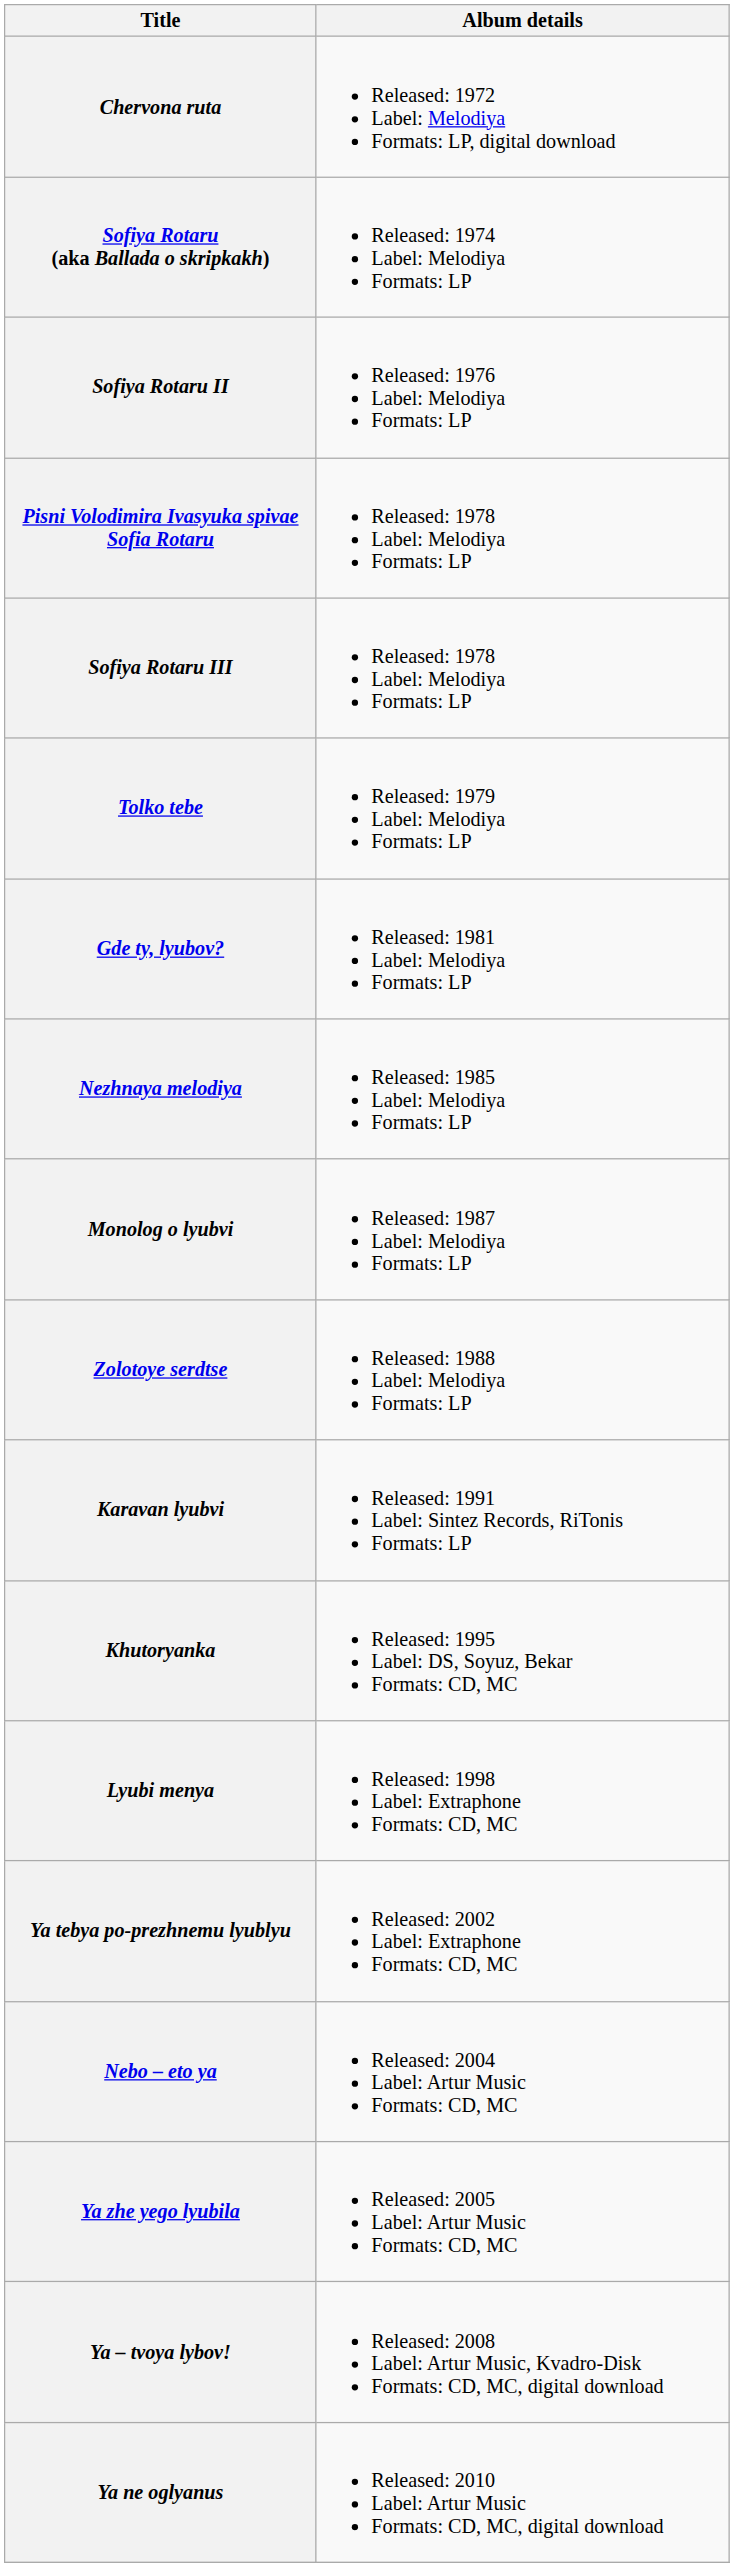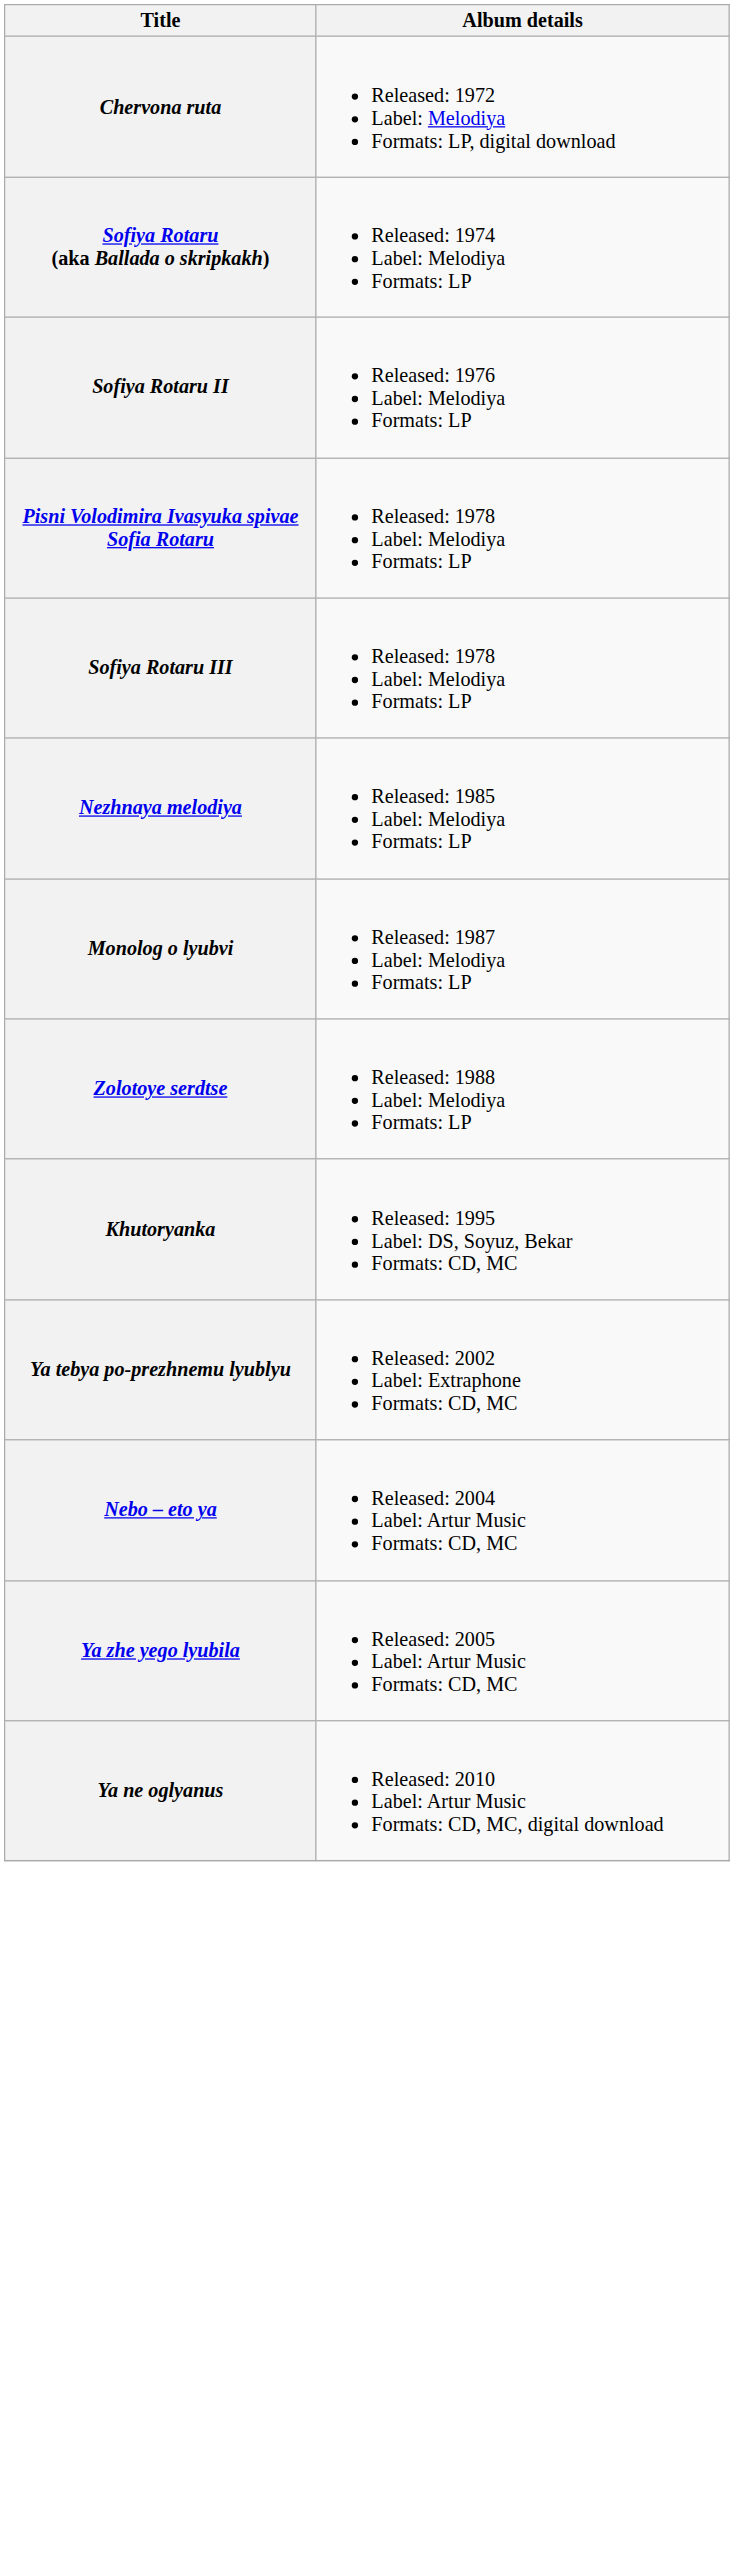 <table class="wikitable plainrowheaders" style="text-align:center;">
 <tr>
 <th style="width:15em;">Title</th>
 <th style="width:20em;">Album details</th>
 </tr>
 <tr>
 <th scope="row"><em>Chervona ruta</em></th>
 <td align="left"><br><ul><li>Released: 1972</li><li>Label: <a href='#'>Melodiya</a></li><li>Formats: LP, digital download</li></ul></td>
 </tr>
 <tr>
 <th scope="row"><em><a href='#'>Sofiya Rotaru</a></em><br> (aka <em>Ballada o skripkakh</em>)</th>
 <td align="left"><br><ul><li>Released: 1974</li><li>Label: Melodiya</li><li>Formats: LP</li></ul></td>
 </tr>
 <tr>
 <th scope="row"><em>Sofiya Rotaru II</em></th>
 <td align="left"><br><ul><li>Released: 1976</li><li>Label: Melodiya</li><li>Formats: LP</li></ul></td>
 </tr>
 <tr>
 <th scope="row"><em><a href='#'>Pisni Volodimira Ivasyuka spivae Sofia Rotaru</a></em></th>
 <td align="left"><br><ul><li>Released: 1978</li><li>Label: Melodiya</li><li>Formats: LP</li></ul></td>
 </tr>
 <tr>
 <th scope="row"><em>Sofiya Rotaru III</em></th>
 <td align="left"><br><ul><li>Released: 1978</li><li>Label: Melodiya</li><li>Formats: LP</li></ul></td>
 </tr>
 <tr>
-<th scope="row"><em><a href='#'>Tolko tebe</a></em></th>
-<td align="left"><br><ul><li>Released: 1979</li><li>Label: Melodiya</li><li>Formats: LP</li></ul></td>
-</tr>
-<tr>
-<th scope="row"><em><a href='#'>Gde ty, lyubov?</a></em></th>
-<td align="left"><br><ul><li>Released: 1981</li><li>Label: Melodiya</li><li>Formats: LP</li></ul></td>
-</tr>
-<tr>
 <th scope="row"><em><a href='#'>Nezhnaya melodiya</a></em></th>
 <td align="left"><br><ul><li>Released: 1985</li><li>Label: Melodiya</li><li>Formats: LP</li></ul></td>
 </tr>
 <tr>
 <th scope="row"><em>Monolog o lyubvi</em></th>
 <td align="left"><br><ul><li>Released: 1987</li><li>Label: Melodiya</li><li>Formats: LP</li></ul></td>
 </tr>
 <tr>
 <th scope="row"><em><a href='#'>Zolotoye serdtse</a></em></th>
 <td align="left"><br><ul><li>Released: 1988</li><li>Label: Melodiya</li><li>Formats: LP</li></ul></td>
 </tr>
 <tr>
-<th scope="row"><em>Karavan lyubvi</em></th>
-<td align="left"><br><ul><li>Released: 1991</li><li>Label: Sintez Records, RiTonis</li><li>Formats: LP</li></ul></td>
-</tr>
-<tr>
 <th scope="row"><em>Khutoryanka</em></th>
 <td align="left"><br><ul><li>Released: 1995</li><li>Label: DS, Soyuz, Bekar</li><li>Formats: CD, MC</li></ul></td>
-</tr>
-<tr>
-<th scope="row"><em>Lyubi menya</em></th>
-<td align="left"><br><ul><li>Released: 1998</li><li>Label: Extraphone</li><li>Formats: CD, MC</li></ul></td>
 </tr>
 <tr>
 <th scope="row"><em>Ya tebya po-prezhnemu lyublyu</em></th>
 <td align="left"><br><ul><li>Released: 2002</li><li>Label: Extraphone</li><li>Formats: CD, MC</li></ul></td>
 </tr>
 <tr>
 <th scope="row"><em><a href='#'>Nebo – eto ya</a></em></th>
 <td align="left"><br><ul><li>Released: 2004</li><li>Label: Artur Music</li><li>Formats: CD, MC</li></ul></td>
 </tr>
 <tr>
 <th scope="row"><em><a href='#'>Ya zhe yego lyubila</a></em></th>
 <td align="left"><br><ul><li>Released: 2005</li><li>Label: Artur Music</li><li>Formats: CD, MC</li></ul></td>
 </tr>
 <tr>
-<th scope="row"><em>Ya – tvoya lybov!</em></th>
-<td align="left"><br><ul><li>Released: 2008</li><li>Label: Artur Music, Kvadro-Disk</li><li>Formats: CD, MC, digital download</li></ul></td>
-</tr>
-<tr>
 <th scope="row"><em>Ya ne oglyanus</em></th>
 <td align="left"><br><ul><li>Released: 2010</li><li>Label: Artur Music</li><li>Formats: CD, MC, digital download</li></ul></td>
 </tr>
 <tr>
 </tr>
 </table>
